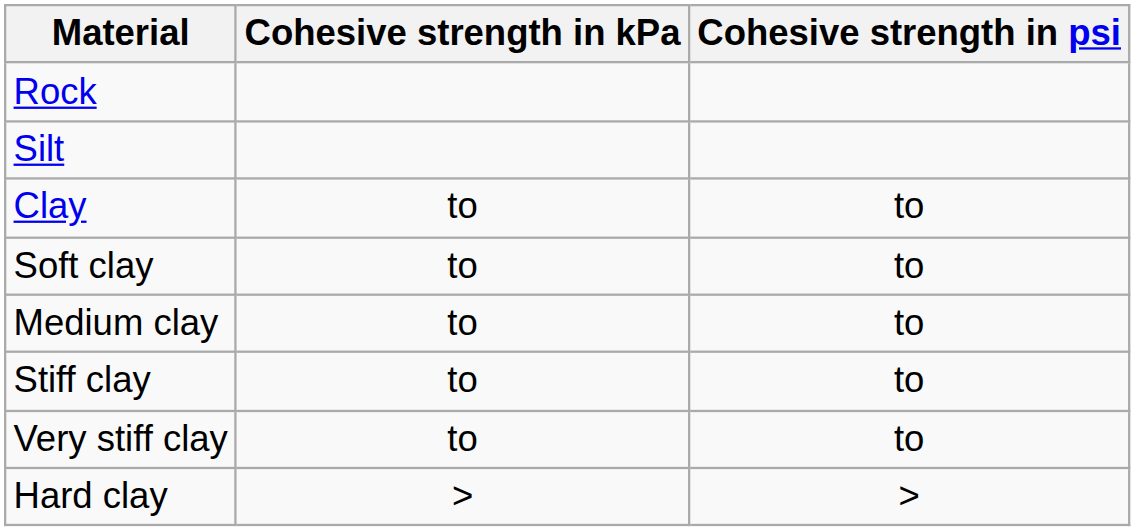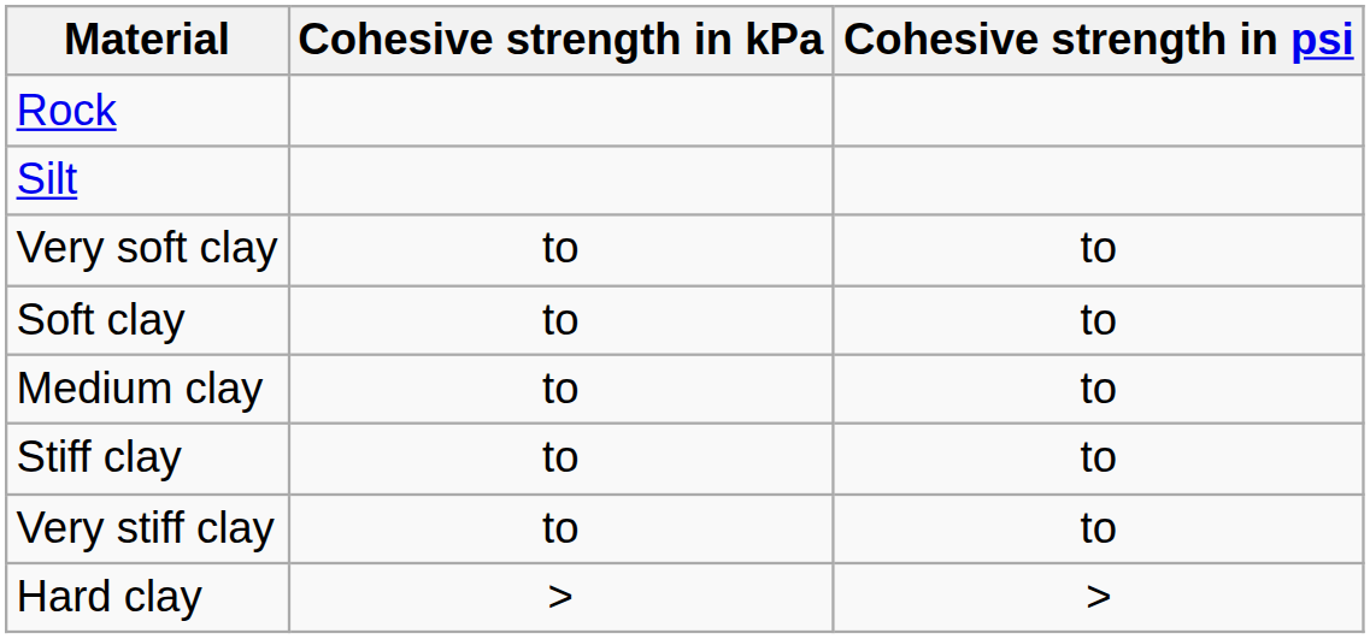 <table class="wikitable" style="text-align:center">
 <tr>
 <th>Material</th>
 <th>Cohesive strength in kPa</th>
 <th>Cohesive strength in <a href='#'>psi</a></th>
 </tr>
 <tr>
 <td align=left><a href='#'>Rock</a></td>
 <td></td>
 <td></td>
 </tr>
 <tr>
 <td align=left><a href='#'>Silt</a></td>
 <td></td>
 <td></td>
 </tr>
 <tr>
-<td align=left><a href='#'>Clay</a></td>
+<td align=left>Very soft clay</td>
 <td> to </td>
 <td> to </td>
 </tr>
 <tr>
 <td align=left>Soft clay</td>
 <td> to </td>
 <td> to </td>
 </tr>
 <tr>
 <td align=left>Medium clay</td>
 <td> to </td>
 <td> to </td>
 </tr>
 <tr>
 <td align=left>Stiff clay</td>
 <td> to </td>
 <td> to </td>
 </tr>
 <tr>
 <td align=left>Very stiff clay</td>
 <td> to </td>
 <td> to </td>
 </tr>
 <tr>
 <td align=left>Hard clay</td>
 <td>> </td>
 <td>> </td>
 </tr>
 </table>
